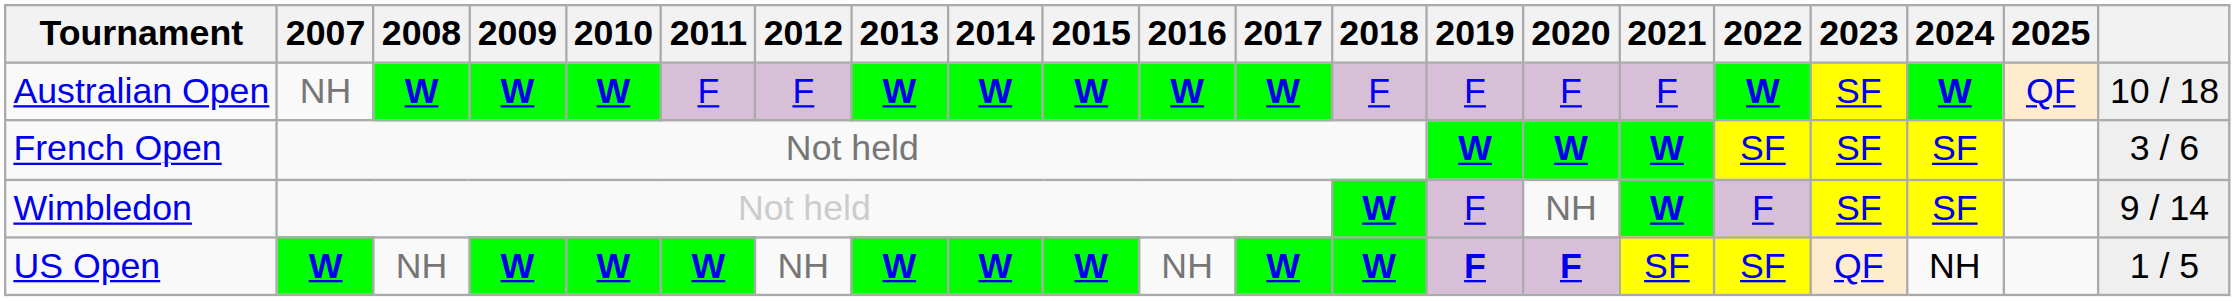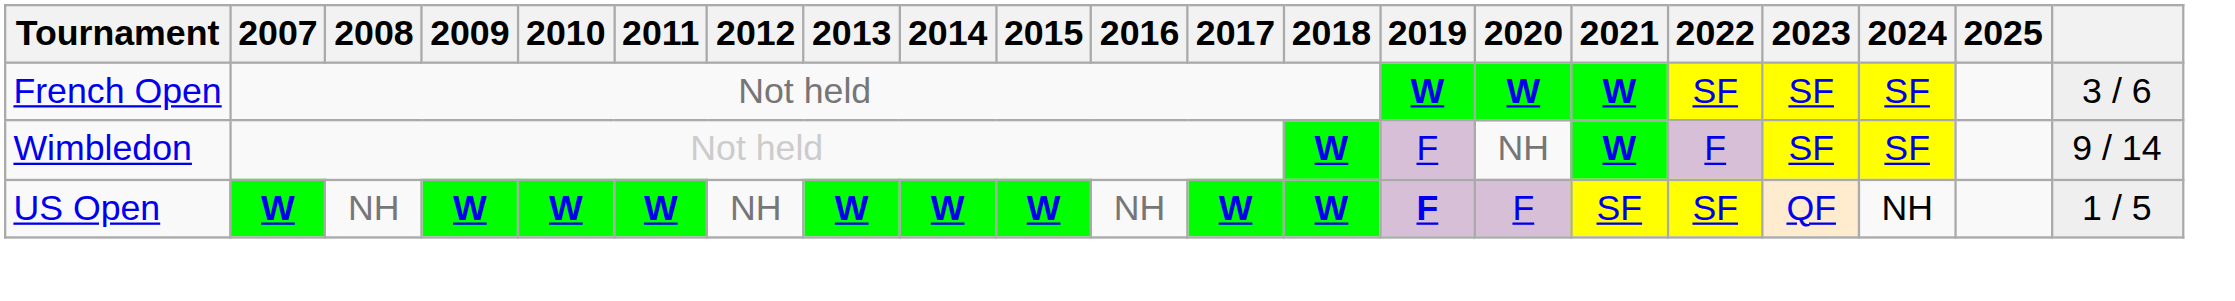 <table class=wikitable style=text-align:center;font-size:97%>
 <tr>
 <th>Tournament</th>
 <th>2007</th>
 <th>2008</th>
 <th>2009</th>
 <th>2010</th>
 <th>2011</th>
 <th>2012</th>
 <th>2013</th>
 <th>2014</th>
 <th>2015</th>
 <th>2016</th>
 <th>2017</th>
 <th>2018</th>
 <th>2019</th>
 <th>2020</th>
 <th>2021</th>
 <th>2022</th>
 <th>2023</th>
 <th>2024</th>
 <th>2025</th>
 <th width=50></th>
-</tr>
-<tr>
-<td style="text-align:left"><a href='#'>Australian Open</a></td>
-<td style="color:#767676;">NH</td>
-<td style="background:lime;"><a href='#'><strong>W</strong></a></td>
-<td style="background:lime;"><a href='#'><strong>W</strong></a></td>
-<td style="background:lime;"><a href='#'><strong>W</strong></a></td>
-<td style="background:thistle;"><a href='#'>F</a></td>
-<td style="background:thistle;"><a href='#'>F</a></td>
-<td style="background:lime;"><strong><a href='#'>W</a></strong></td>
-<td style="background:lime;"><strong><a href='#'>W</a></strong></td>
-<td style="background:lime;"><a href='#'><strong>W</strong></a></td>
-<td style="background:lime;"><a href='#'><strong>W</strong></a></td>
-<td style="background:lime;"><a href='#'><strong>W</strong></a></td>
-<td style="background:thistle;"><a href='#'>F</a></td>
-<td style="background:thistle;"><a href='#'>F</a></td>
-<td style="background:thistle;"><a href='#'>F</a></td>
-<td style="background:thistle;"><a href='#'>F</a></td>
-<td style="background:lime;"><a href='#'><strong>W</strong></a></td>
-<td style="background:yellow;"><a href='#'>SF</a></td>
-<td style="background:lime;"><a href='#'><strong>W</strong></a></td>
-<td style="background:#ffebcd"><a href='#'>QF</a></td>
-<td style="background:#efefef;">10 / 18</td>
 </tr>
 <tr>
 <td style="text-align:left"><a href='#'>French Open</a></td>
 <td colspan="12"; style="color:#767676;">Not held</td>
 <td style="background:lime;"><a href='#'><strong>W</strong></a></td>
 <td style="background:lime;"><a href='#'><strong>W</strong></a></td>
 <td style="background:lime;"><a href='#'><strong>W</strong></a></td>
 <td style="background:yellow;"><a href='#'>SF</a></td>
 <td style="background:yellow;"><a href='#'>SF</a></td>
 <td style="background:yellow;"><a href='#'>SF</a></td>
 <td></td>
 <td style="background:#efefef;">3 / 6</td>
 </tr>
 <tr>
 <td style="text-align:left"><a href='#'>Wimbledon</a></td>
 <td colspan="11" style="color:#ccc;" ;>Not held</td>
 <td style="background:lime;"><a href='#'><strong>W</strong></a></td>
 <td style="background:thistle;"><a href='#'>F</a></td>
 <td style="color:#767676;">NH</td>
 <td style="background:lime;"><a href='#'><strong>W</strong></a></td>
 <td style="background:thistle;"><a href='#'>F</a></td>
 <td style="background:yellow;"><a href='#'>SF</a></td>
 <td style="background:yellow;"><a href='#'>SF</a></td>
 <td></td>
 <td style="background:#efefef;">9 / 14</td>
 </tr>
 <tr>
 <td style="text-align:left"><a href='#'>US Open</a></td>
 <td style="background:lime;"><a href='#'><strong>W</strong></a></td>
 <td style="color:#767676;">NH</td>
 <td style="background:lime;"><a href='#'><strong>W</strong></a></td>
 <td style="background:lime;"><a href='#'><strong>W</strong></a></td>
 <td style="background:lime;"><a href='#'><strong>W</strong></a></td>
 <td style="color:#767676;">NH</td>
 <td style="background:lime;"><a href='#'><strong>W</strong></a></td>
 <td style="background:lime;"><a href='#'><strong>W</strong></a></td>
 <td style="background:lime;"><a href='#'><strong>W</strong></a></td>
 <td style="color:#767676;">NH</td>
 <td style="background:lime;"><a href='#'><strong>W</strong></a></td>
 <td style="background:lime;"><a href='#'><strong>W</strong></a></td>
 <td style="background:thistle;"><strong><a href='#'>F</a></strong></td>
-<td style="background:thistle;"><strong><a href='#'>F</a></strong></td>
+<td style="background:thistle;"><a href='#'>F</a></td>
 <td style="background:yellow;"><a href='#'>SF</a></td>
 <td style="background:yellow;"><a href='#'>SF</a></td>
 <td style="background:#ffebcd"><a href='#'>QF</a></td>
 <td>NH</td>
 <td></td>
 <td style="background:#efefef;">1 / 5</td>
 </tr>
 </table>
